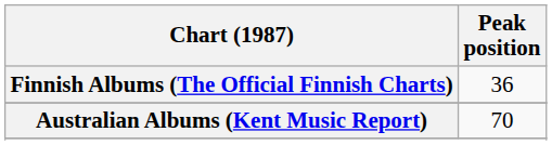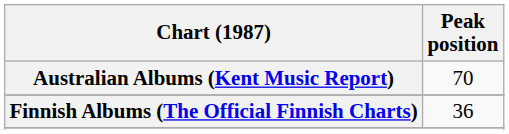 <table class="wikitable sortable plainrowheaders" style="text-align:center">
 <tr>
 <th scope="col">Chart (1987)</th>
 <th scope="col">Peak<br>position</th>
+</tr>
+<tr>
+<th scope="row">Australian Albums (<a href='#'>Kent Music Report</a>)</th>
+<td>70</td>
+</tr>
+<tr>
+</tr>
+<tr>
 </tr>
 <tr>
 <th scope="row">Finnish Albums (<a href='#'>The Official Finnish Charts</a>)</th>
 <td align="center">36</td>
 </tr>
 <tr>
 </tr>
 <tr>
 </tr>
 <tr>
-<th scope="row">Australian Albums (<a href='#'>Kent Music Report</a>)</th>
-<td>70</td>
-</tr>
-<tr>
-</tr>
-<tr>
-</tr>
-<tr>
 </tr>
 <tr>
 </tr>
 </table>
